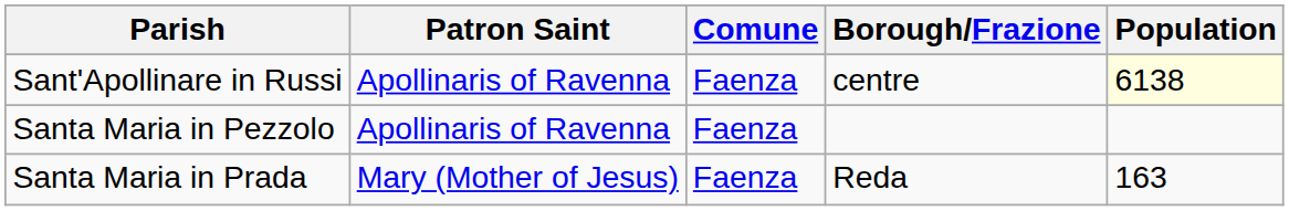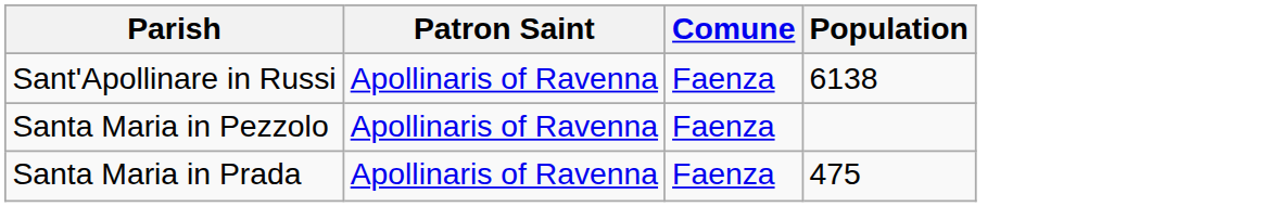 <table class="wikitable">
 <tr>
 <th>Parish</th>
 <th>Patron Saint</th>
 <th><a href='#'>Comune</a></th>
-<th>Borough/<a href='#'>Frazione</a></th>
 <th>Population</th>
 </tr>
 <tr>
 <td>Sant'Apollinare in Russi</td>
 <td><a href='#'>Apollinaris of Ravenna</a></td>
 <td><a href='#'>Faenza</a></td>
-<td>centre</td>
-<td style="background: lightyellow;">6138</td>
+<td>6138</td>
 </tr>
 <tr>
 <td>Santa Maria in Pezzolo</td>
 <td><a href='#'>Apollinaris of Ravenna</a></td>
 <td><a href='#'>Faenza</a></td>
 <td></td>
-<td></td>
 </tr>
 <tr>
 <td>Santa Maria in Prada</td>
-<td><a href='#'>Mary (Mother of Jesus)</a></td>
+<td><a href='#'>Apollinaris of Ravenna</a></td>
 <td><a href='#'>Faenza</a></td>
-<td>Reda</td>
-<td>163</td>
+<td>475</td>
 </tr>
 </table>
